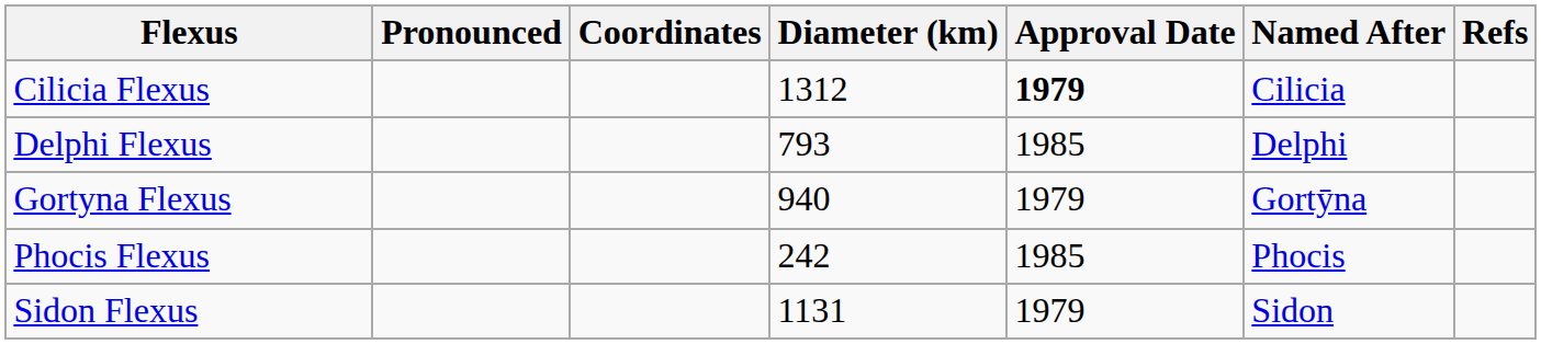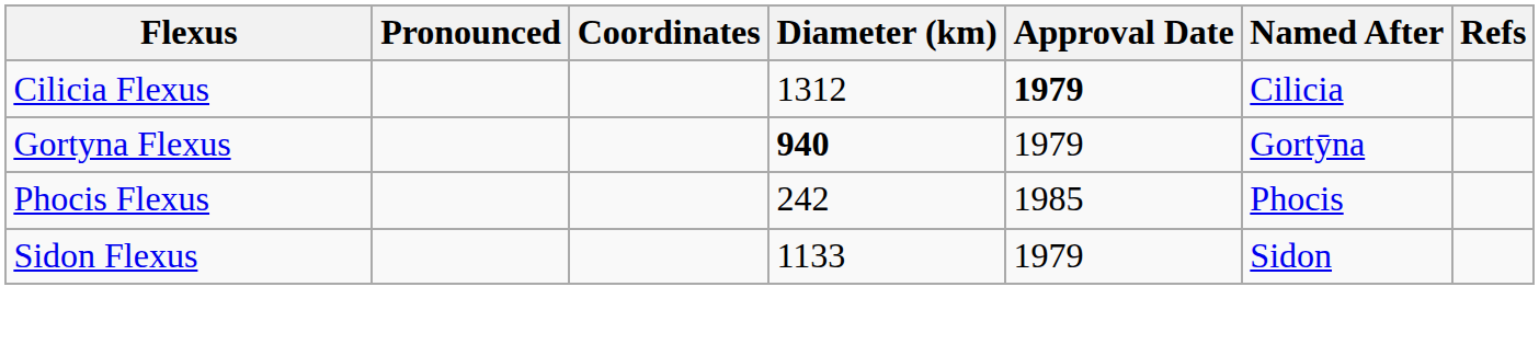 <table class="wikitable">
 <tr>
 <th style="width:10em">Flexus</th>
 <th>Pronounced</th>
 <th>Coordinates</th>
 <th>Diameter (km)</th>
 <th>Approval Date</th>
 <th>Named After</th>
 <th>Refs</th>
 </tr>
 <tr>
 <td><a href='#'>Cilicia Flexus</a></td>
 <td></td>
 <td></td>
 <td>1312</td>
 <td><strong>1979</strong></td>
 <td><a href='#'>Cilicia</a></td>
 <td></td>
 </tr>
 <tr>
-<td><a href='#'>Delphi Flexus</a></td>
-<td></td>
-<td></td>
-<td>793</td>
-<td>1985</td>
-<td><a href='#'>Delphi</a></td>
-<td></td>
-</tr>
-<tr>
 <td><a href='#'>Gortyna Flexus</a></td>
 <td></td>
 <td></td>
-<td>940</td>
+<td><strong>940</strong></td>
 <td>1979</td>
 <td><a href='#'>Gortȳna</a></td>
 <td></td>
 </tr>
 <tr>
 <td><a href='#'>Phocis Flexus</a></td>
 <td></td>
 <td></td>
 <td>242</td>
 <td>1985</td>
 <td><a href='#'>Phocis</a></td>
 <td></td>
 </tr>
 <tr>
 <td><a href='#'>Sidon Flexus</a></td>
 <td></td>
 <td></td>
-<td>1131</td>
+<td>1133</td>
 <td>1979</td>
 <td><a href='#'>Sidon</a></td>
 <td></td>
 </tr>
 </table>
